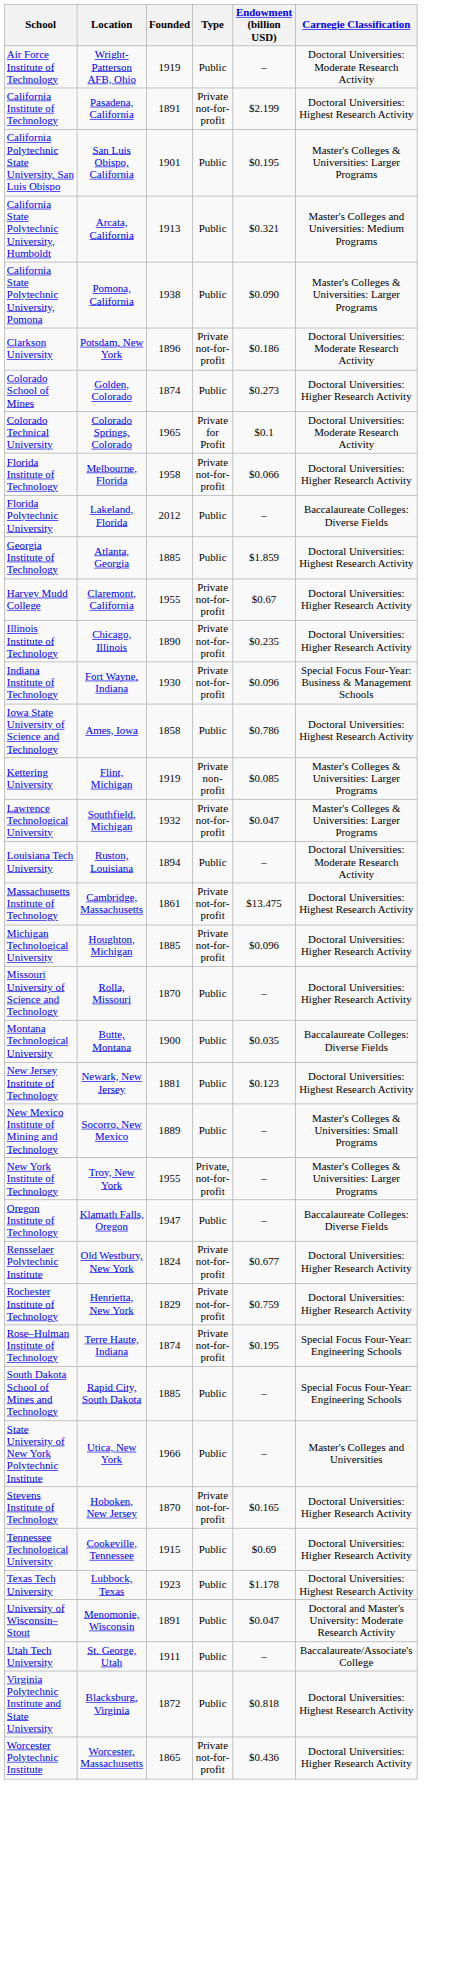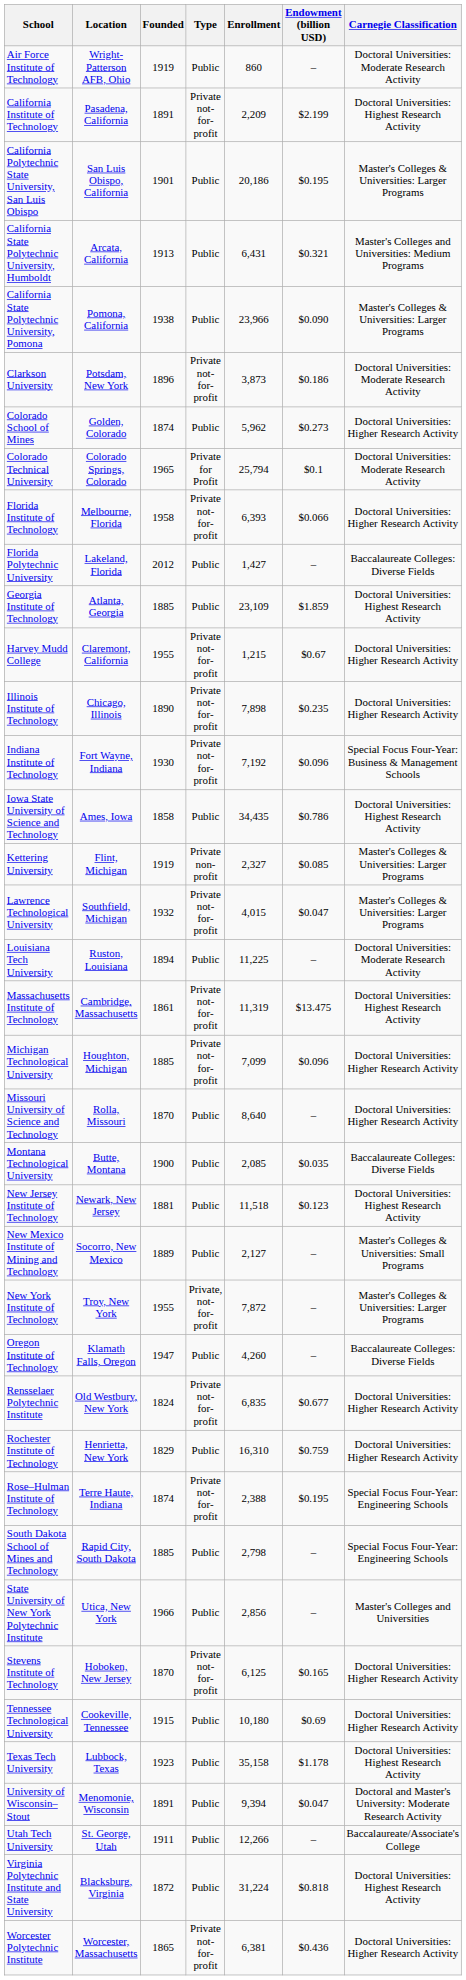 <table class="wikitable sortable" style="text-align:center;">
 <tr>
 <th>School</th>
 <th>Location</th>
 <th>Founded</th>
 <th>Type</th>
+<th>Enrollment</th>
 <th><a href='#'>Endowment</a> (billion USD)</th>
 <th><a href='#'>Carnegie Classification</a></th>
 </tr>
 <tr>
 <td align="left"><a href='#'>Air Force Institute of Technology</a></td>
 <td><a href='#'>Wright-Patterson AFB, Ohio</a></td>
 <td>1919</td>
 <td>Public</td>
+<td>860</td>
 <td>–</td>
 <td>Doctoral Universities: Moderate Research Activity</td>
 </tr>
 <tr>
 <td align="left"><a href='#'>California Institute of Technology</a></td>
 <td><a href='#'>Pasadena, California</a></td>
 <td>1891</td>
 <td>Private not-for-profit</td>
+<td>2,209</td>
 <td>$2.199</td>
 <td>Doctoral Universities: Highest Research Activity</td>
 </tr>
 <tr>
 <td align="left"><a href='#'>California Polytechnic State University, San Luis Obispo</a></td>
 <td><a href='#'>San Luis Obispo, California</a></td>
 <td>1901</td>
 <td>Public</td>
+<td>20,186</td>
 <td>$0.195</td>
 <td>Master's Colleges & Universities: Larger Programs</td>
 </tr>
 <tr>
 <td align="left"><a href='#'>California State Polytechnic University, Humboldt</a></td>
 <td><a href='#'>Arcata, California</a></td>
 <td>1913</td>
 <td>Public</td>
+<td>6,431</td>
 <td>$0.321</td>
 <td>Master's Colleges and Universities: Medium Programs</td>
 </tr>
 <tr>
 <td align="left"><a href='#'>California State Polytechnic University, Pomona</a></td>
 <td><a href='#'>Pomona, California</a></td>
 <td>1938</td>
 <td>Public</td>
+<td>23,966</td>
 <td>$0.090</td>
 <td>Master's Colleges & Universities: Larger Programs</td>
 </tr>
 <tr>
 <td align="left"><a href='#'>Clarkson University</a></td>
 <td><a href='#'>Potsdam, New York</a></td>
 <td>1896</td>
 <td>Private not-for-profit</td>
+<td>3,873</td>
 <td>$0.186</td>
 <td>Doctoral Universities: Moderate Research Activity</td>
 </tr>
 <tr>
 <td align="left"><a href='#'>Colorado School of Mines</a></td>
 <td><a href='#'>Golden, Colorado</a></td>
 <td>1874</td>
 <td>Public</td>
+<td>5,962</td>
 <td>$0.273</td>
 <td>Doctoral Universities: Higher Research Activity</td>
 </tr>
 <tr>
 <td align="left"><a href='#'>Colorado Technical University</a></td>
 <td><a href='#'>Colorado Springs, Colorado</a></td>
 <td>1965</td>
 <td>Private for Profit</td>
+<td>25,794</td>
 <td>$0.1</td>
 <td>Doctoral Universities: Moderate Research Activity</td>
 </tr>
 <tr>
 <td align="left"><a href='#'>Florida Institute of Technology</a></td>
 <td><a href='#'>Melbourne, Florida</a></td>
 <td>1958</td>
 <td>Private not-for-profit</td>
+<td>6,393</td>
 <td>$0.066</td>
 <td>Doctoral Universities: Higher Research Activity</td>
 </tr>
 <tr>
 <td align="left"><a href='#'>Florida Polytechnic University</a></td>
 <td><a href='#'>Lakeland, Florida</a></td>
 <td>2012</td>
 <td>Public</td>
+<td>1,427</td>
 <td>–</td>
 <td>Baccalaureate Colleges: Diverse Fields</td>
 </tr>
 <tr>
 <td align="left"><a href='#'>Georgia Institute of Technology</a></td>
 <td><a href='#'>Atlanta, Georgia</a></td>
 <td>1885</td>
 <td>Public</td>
+<td>23,109</td>
 <td>$1.859</td>
 <td>Doctoral Universities: Highest Research Activity</td>
 </tr>
 <tr>
 <td align="left"><a href='#'>Harvey Mudd College</a></td>
 <td><a href='#'>Claremont, California</a></td>
 <td>1955</td>
 <td>Private not-for-profit</td>
+<td>1,215</td>
 <td>$0.67</td>
 <td>Doctoral Universities: Higher Research Activity</td>
 </tr>
 <tr>
 <td align="left"><a href='#'>Illinois Institute of Technology</a></td>
 <td><a href='#'>Chicago, Illinois</a></td>
 <td>1890</td>
 <td>Private not-for-profit</td>
+<td>7,898</td>
 <td>$0.235</td>
 <td>Doctoral Universities: Higher Research Activity</td>
 </tr>
 <tr>
 <td align="left"><a href='#'>Indiana Institute of Technology</a></td>
 <td><a href='#'>Fort Wayne, Indiana</a></td>
 <td>1930</td>
 <td>Private not-for-profit</td>
+<td>7,192</td>
 <td>$0.096</td>
 <td>Special Focus Four-Year: Business & Management Schools</td>
 </tr>
 <tr>
 <td align="left"><a href='#'>Iowa State University of Science and Technology</a></td>
 <td><a href='#'>Ames, Iowa</a></td>
 <td>1858</td>
 <td>Public</td>
+<td>34,435</td>
 <td>$0.786</td>
 <td>Doctoral Universities: Highest Research Activity</td>
 </tr>
 <tr>
 <td align="left"><a href='#'>Kettering University</a></td>
 <td><a href='#'>Flint, Michigan</a></td>
 <td>1919</td>
 <td>Private non-profit</td>
+<td>2,327</td>
 <td>$0.085</td>
 <td>Master's Colleges & Universities: Larger Programs</td>
 </tr>
 <tr>
 <td align="left"><a href='#'>Lawrence Technological University</a></td>
 <td><a href='#'>Southfield, Michigan</a></td>
 <td>1932</td>
 <td>Private not-for-profit</td>
+<td>4,015</td>
 <td>$0.047</td>
 <td>Master's Colleges & Universities: Larger Programs</td>
 </tr>
 <tr>
 <td align="left"><a href='#'>Louisiana Tech University</a></td>
 <td><a href='#'>Ruston, Louisiana</a></td>
 <td>1894</td>
 <td>Public</td>
+<td>11,225</td>
 <td>–</td>
 <td>Doctoral Universities: Moderate Research Activity</td>
 </tr>
 <tr>
 <td align="left"><a href='#'>Massachusetts Institute of Technology</a></td>
 <td><a href='#'>Cambridge, Massachusetts</a></td>
 <td>1861</td>
 <td>Private not-for-profit</td>
+<td>11,319</td>
 <td>$13.475</td>
 <td>Doctoral Universities: Highest Research Activity</td>
 </tr>
 <tr>
 <td align="left"><a href='#'>Michigan Technological University</a></td>
 <td><a href='#'>Houghton, Michigan</a></td>
 <td>1885</td>
 <td>Private not-for-profit</td>
+<td>7,099</td>
 <td>$0.096</td>
 <td>Doctoral Universities: Higher Research Activity</td>
 </tr>
 <tr>
 <td align="left"><a href='#'>Missouri University of Science and Technology</a></td>
 <td><a href='#'>Rolla, Missouri</a></td>
 <td>1870</td>
 <td>Public</td>
+<td>8,640</td>
 <td>–</td>
 <td>Doctoral Universities: Higher Research Activity</td>
 </tr>
 <tr>
 <td align="left"><a href='#'>Montana Technological University</a></td>
 <td><a href='#'>Butte, Montana</a></td>
 <td>1900</td>
 <td>Public</td>
+<td>2,085</td>
 <td>$0.035</td>
 <td>Baccalaureate Colleges: Diverse Fields</td>
 </tr>
 <tr>
 <td align="left"><a href='#'>New Jersey Institute of Technology</a></td>
 <td><a href='#'>Newark, New Jersey</a></td>
 <td>1881</td>
 <td>Public</td>
+<td>11,518</td>
 <td>$0.123</td>
 <td>Doctoral Universities: Highest Research Activity</td>
 </tr>
 <tr>
 <td align="left"><a href='#'>New Mexico Institute of Mining and Technology</a></td>
 <td><a href='#'>Socorro, New Mexico</a></td>
 <td>1889</td>
 <td>Public</td>
+<td>2,127</td>
 <td>–</td>
 <td>Master's Colleges & Universities: Small Programs</td>
 </tr>
 <tr>
 <td align="left"><a href='#'>New York Institute of Technology</a></td>
 <td><a href='#'>Troy, New York</a></td>
 <td>1955</td>
 <td>Private, not-for-profit</td>
+<td>7,872</td>
 <td>–</td>
 <td>Master's Colleges & Universities: Larger Programs</td>
 </tr>
 <tr>
 <td align="left"><a href='#'>Oregon Institute of Technology</a></td>
 <td><a href='#'>Klamath Falls, Oregon</a></td>
 <td>1947</td>
 <td>Public</td>
+<td>4,260</td>
 <td>–</td>
 <td>Baccalaureate Colleges: Diverse Fields</td>
 </tr>
 <tr>
 <td align="left"><a href='#'>Rensselaer Polytechnic Institute</a></td>
 <td><a href='#'>Old Westbury, New York</a></td>
 <td>1824</td>
 <td>Private not-for-profit</td>
+<td>6,835</td>
 <td>$0.677</td>
 <td>Doctoral Universities: Higher Research Activity</td>
 </tr>
 <tr>
 <td align="left"><a href='#'>Rochester Institute of Technology</a></td>
 <td><a href='#'>Henrietta, New York</a></td>
 <td>1829</td>
-<td>Private not-for-profit</td>
+<td>Public</td>
+<td>16,310</td>
 <td>$0.759</td>
 <td>Doctoral Universities: Higher Research Activity</td>
 </tr>
 <tr>
 <td align="left"><a href='#'>Rose–Hulman Institute of Technology</a></td>
 <td><a href='#'>Terre Haute, Indiana</a></td>
 <td>1874</td>
 <td>Private not-for-profit</td>
+<td>2,388</td>
 <td>$0.195</td>
 <td>Special Focus Four-Year: Engineering Schools</td>
 </tr>
 <tr>
 <td align="left"><a href='#'>South Dakota School of Mines and Technology</a></td>
 <td><a href='#'>Rapid City, South Dakota</a></td>
 <td>1885</td>
 <td>Public</td>
+<td>2,798</td>
 <td>–</td>
 <td>Special Focus Four-Year: Engineering Schools</td>
 </tr>
 <tr>
 <td align="left"><a href='#'>State University of New York Polytechnic Institute</a></td>
 <td><a href='#'>Utica, New York</a></td>
 <td>1966</td>
 <td>Public</td>
+<td>2,856</td>
 <td>–</td>
 <td>Master's Colleges and Universities</td>
 </tr>
 <tr>
 <td align="left"><a href='#'>Stevens Institute of Technology</a></td>
 <td><a href='#'>Hoboken, New Jersey</a></td>
 <td>1870</td>
 <td>Private not-for-profit</td>
+<td>6,125</td>
 <td>$0.165</td>
 <td>Doctoral Universities: Higher Research Activity</td>
 </tr>
 <tr>
 <td align="left"><a href='#'>Tennessee Technological University</a></td>
 <td><a href='#'>Cookeville, Tennessee</a></td>
 <td>1915</td>
 <td>Public</td>
+<td>10,180</td>
 <td>$0.69</td>
 <td>Doctoral Universities: Higher Research Activity</td>
 </tr>
 <tr>
 <td align="left"><a href='#'>Texas Tech University</a></td>
 <td><a href='#'>Lubbock, Texas</a></td>
 <td>1923</td>
 <td>Public</td>
+<td>35,158</td>
 <td>$1.178</td>
 <td>Doctoral Universities: Highest Research Activity</td>
 </tr>
 <tr>
 <td align="left"><a href='#'>University of Wisconsin–Stout</a></td>
 <td><a href='#'>Menomonie, Wisconsin</a></td>
 <td>1891</td>
 <td>Public</td>
+<td>9,394</td>
 <td>$0.047</td>
 <td>Doctoral and Master's University: Moderate Research Activity</td>
 </tr>
 <tr>
 <td align="left"><a href='#'>Utah Tech University</a></td>
 <td><a href='#'>St. George, Utah</a></td>
 <td>1911</td>
 <td>Public</td>
+<td>12,266</td>
 <td>–</td>
 <td>Baccalaureate/Associate's College</td>
 </tr>
 <tr>
 <td align="left"><a href='#'>Virginia Polytechnic Institute and State University</a></td>
 <td><a href='#'>Blacksburg, Virginia</a></td>
 <td>1872</td>
 <td>Public</td>
+<td>31,224</td>
 <td>$0.818</td>
 <td>Doctoral Universities: Highest Research Activity</td>
 </tr>
 <tr>
 <td align="left"><a href='#'>Worcester Polytechnic Institute</a></td>
 <td><a href='#'>Worcester, Massachusetts</a></td>
 <td>1865</td>
 <td>Private not-for-profit</td>
+<td>6,381</td>
 <td>$0.436</td>
 <td>Doctoral Universities: Higher Research Activity</td>
 </tr>
 </table>
